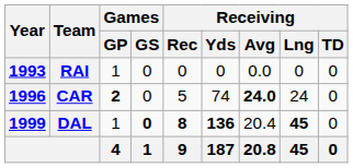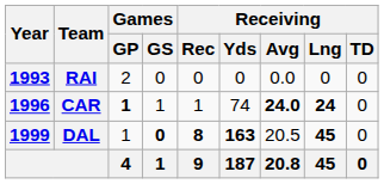 <table class="wikitable" style="text-align:center">
 <tr>
 <th rowspan="2">Year</th>
 <th rowspan="2">Team</th>
 <th colspan="2">Games</th>
 <th colspan="5">Receiving</th>
 </tr>
 <tr>
 <th>GP</th>
 <th>GS</th>
 <th>Rec</th>
 <th>Yds</th>
 <th>Avg</th>
 <th>Lng</th>
 <th>TD</th>
 </tr>
 <tr>
 <th><a href='#'>1993</a></th>
 <th><a href='#'>RAI</a></th>
-<td>1</td>
+<td>2</td>
 <td>0</td>
 <td>0</td>
 <td>0</td>
 <td>0.0</td>
 <td>0</td>
 <td>0</td>
 </tr>
 <tr>
 <th><a href='#'>1996</a></th>
 <th><a href='#'>CAR</a></th>
-<td><strong>2</strong></td>
-<td>0</td>
-<td>5</td>
+<td><strong>1</strong></td>
+<td>1</td>
+<td>1</td>
 <td>74</td>
 <td><strong>24.0</strong></td>
-<td>24</td>
+<td><strong>24</strong></td>
 <td>0</td>
 </tr>
 <tr>
 <th><a href='#'>1999</a></th>
 <th><a href='#'>DAL</a></th>
 <td>1</td>
 <td><strong>0</strong></td>
 <td><strong>8</strong></td>
-<td><strong>136</strong></td>
-<td>20.4</td>
+<td><strong>163</strong></td>
+<td>20.5</td>
 <td><strong>45</strong></td>
 <td>0</td>
 </tr>
 <tr>
 <th colspan="2"></th>
 <th>4</th>
 <th>1</th>
 <th>9</th>
 <th>187</th>
 <th>20.8</th>
 <th>45</th>
 <th>0</th>
 </tr>
 </table>
